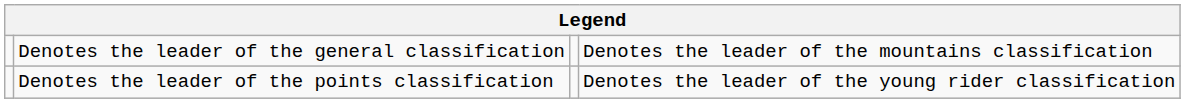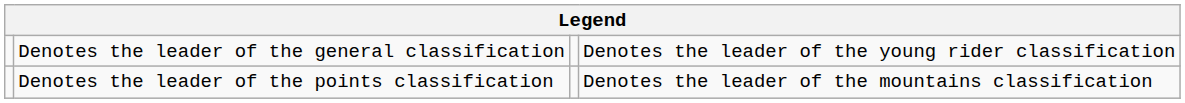 <table class="wikitable">
 <tr>
 <th colspan="4">Legend</th>
 </tr>
 <tr>
 <td></td>
 <td>Denotes the leader of the general classification</td>
 <td></td>
-<td>Denotes the leader of the mountains classification</td>
+<td>Denotes the leader of the young rider classification</td>
 </tr>
 <tr>
 <td></td>
 <td>Denotes the leader of the points classification</td>
 <td></td>
-<td>Denotes the leader of the young rider classification</td>
+<td>Denotes the leader of the mountains classification</td>
 </tr>
 </table>
